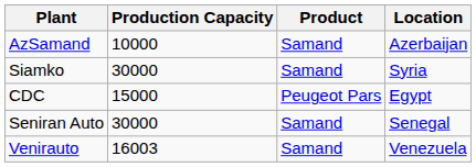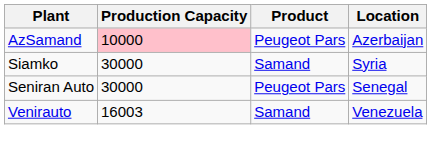 <table class="wikitable sortable">
 <tr>
 <th>Plant</th>
 <th>Production Capacity</th>
 <th>Product</th>
 <th>Location</th>
 </tr>
 <tr>
 <td><a href='#'>AzSamand</a></td>
-<td>10000</td>
-<td><a href='#'>Samand</a></td>
+<td style="background: pink;">10000</td>
+<td><a href='#'>Peugeot Pars</a></td>
 <td><a href='#'>Azerbaijan</a></td>
 </tr>
 <tr>
 <td>Siamko</td>
 <td>30000</td>
 <td><a href='#'>Samand</a></td>
 <td><a href='#'>Syria</a></td>
 </tr>
 <tr>
-<td>CDC</td>
-<td>15000</td>
-<td><a href='#'>Peugeot Pars</a></td>
-<td><a href='#'>Egypt</a></td>
-</tr>
-<tr>
 <td>Seniran Auto</td>
 <td>30000</td>
-<td><a href='#'>Samand</a></td>
+<td><a href='#'>Peugeot Pars</a></td>
 <td><a href='#'>Senegal</a></td>
 </tr>
 <tr>
 <td><a href='#'>Venirauto</a></td>
 <td>16003</td>
 <td><a href='#'>Samand</a></td>
 <td><a href='#'>Venezuela</a></td>
 </tr>
 </table>
